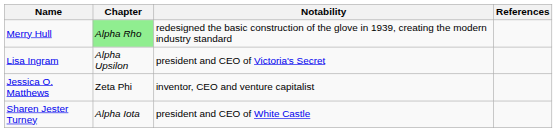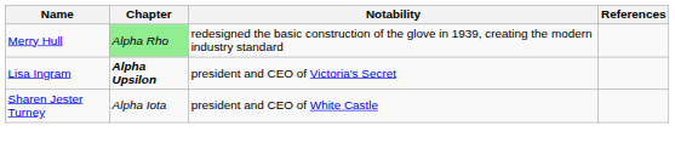 <table class="wikitable sortable" style="width:100%;">
 <tr>
 <th>Name</th>
 <th>Chapter</th>
 <th>Notability</th>
 <th>References</th>
 </tr>
 <tr>
 <td><a href='#'>Merry Hull</a></td>
 <td style="background: lightgreen;"><em>Alpha Rho</em></td>
 <td>redesigned the basic construction of the glove in 1939, creating the modern industry standard</td>
 <td></td>
 </tr>
 <tr>
 <td><a href='#'>Lisa Ingram</a></td>
-<td><em>Alpha Upsilon</em></td>
+<td><strong><em>Alpha Upsilon</em></strong></td>
 <td>president and CEO of <a href='#'>Victoria's Secret</a></td>
-<td></td>
-</tr>
-<tr>
-<td><a href='#'>Jessica O. Matthews</a></td>
-<td>Zeta Phi</td>
-<td>inventor, CEO and venture capitalist</td>
 <td></td>
 </tr>
 <tr>
 <td><a href='#'>Sharen Jester Turney</a></td>
 <td><em>Alpha Iota</em></td>
 <td>president and CEO of <a href='#'>White Castle</a></td>
 <td></td>
 </tr>
 </table>
